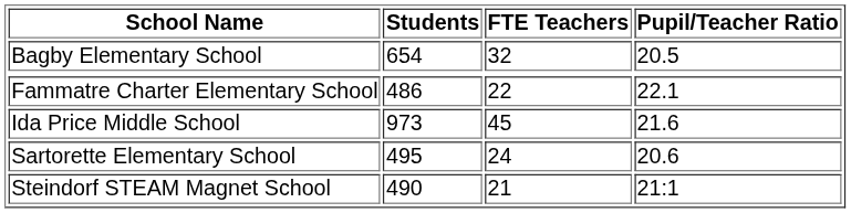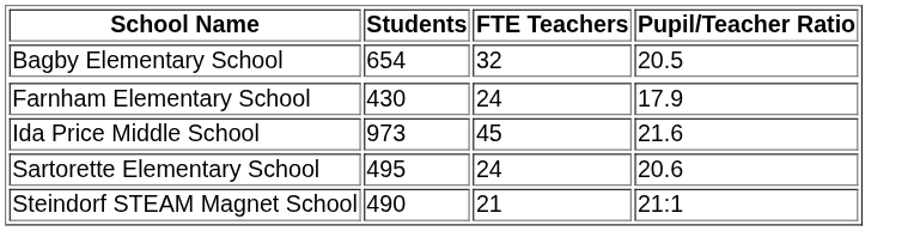 <table border="1">
 <tr>
 <th>School Name</th>
 <th>Students</th>
 <th>FTE Teachers</th>
 <th>Pupil/Teacher Ratio</th>
 </tr>
 <tr ---->
 <td>Bagby Elementary School</td>
 <td>654</td>
 <td>32</td>
 <td>20.5<br></td>
 </tr>
 <tr ---->
 </tr>
 <tr ---->
-<td>Fammatre Charter Elementary School</td>
-<td>486</td>
-<td>22</td>
-<td>22.1<br></td>
+<td>Farnham Elementary School</td>
+<td>430</td>
+<td>24</td>
+<td>17.9<br></td>
 </tr>
 <tr ---->
 <td>Ida Price Middle School</td>
 <td>973</td>
 <td>45</td>
 <td>21.6<br></td>
 </tr>
 <tr ---->
 <td>Sartorette Elementary School</td>
 <td>495</td>
 <td>24</td>
 <td>20.6<br></td>
 </tr>
 <tr ---->
 <td>Steindorf STEAM Magnet School</td>
 <td>490</td>
 <td>21</td>
 <td>21:1<br></td>
 </tr>
 </table>
